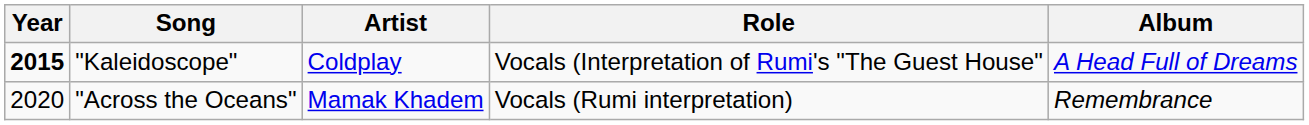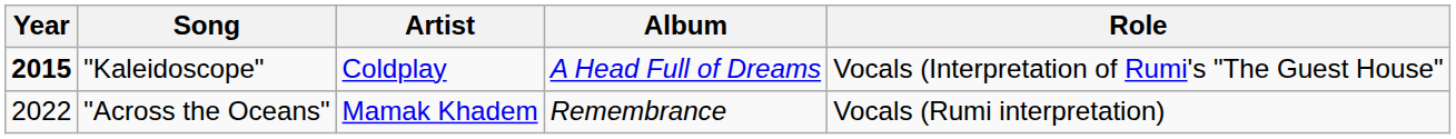 <table class="wikitable plainrowheaders sortable" style="margin-right: 0;">
 <tr>
 <th scope="col">Year</th>
 <th scope="col">Song</th>
 <th scope="col">Artist</th>
+<th scope="col">Album</th>
 <th scope="col">Role</th>
-<th scope="col">Album</th>
 </tr>
 <tr>
 <td><strong>2015</strong></td>
 <td>"Kaleidoscope"</td>
 <td><a href='#'>Coldplay</a></td>
+<td><em><a href='#'>A Head Full of Dreams</a></em></td>
 <td>Vocals (Interpretation of <a href='#'>Rumi</a>'s "The Guest House"</td>
-<td><em><a href='#'>A Head Full of Dreams</a></em></td>
 </tr>
 <tr>
-<td>2020</td>
+<td>2022</td>
 <td>"Across the Oceans"</td>
 <td><a href='#'>Mamak Khadem</a></td>
+<td><em>Remembrance</em></td>
 <td>Vocals (Rumi interpretation)</td>
-<td><em>Remembrance</em></td>
 </tr>
 </table>
